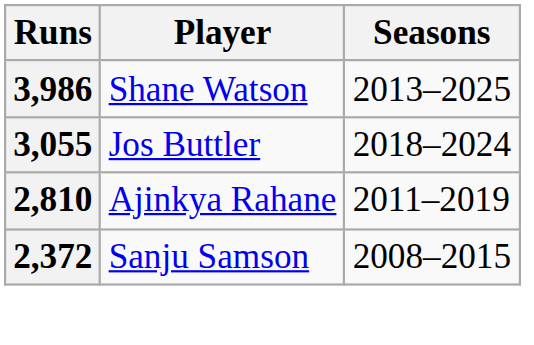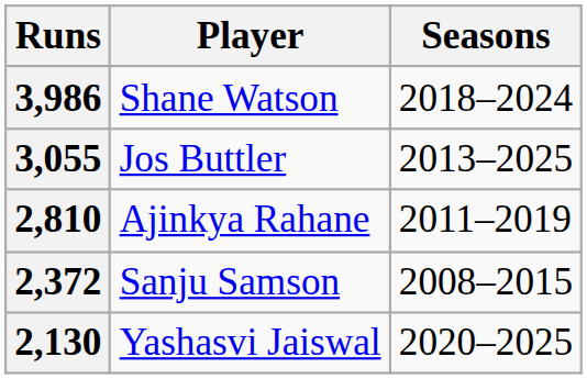 <table class="wikitable">
 <tr>
 <th>Runs</th>
 <th>Player</th>
 <th>Seasons</th>
 </tr>
 <tr>
 <th>3,986</th>
 <td><a href='#'>Shane Watson</a></td>
-<td>2013–2025</td>
+<td>2018–2024</td>
 </tr>
 <tr>
 <th>3,055</th>
 <td><a href='#'>Jos Buttler</a></td>
-<td>2018–2024</td>
+<td>2013–2025</td>
 </tr>
 <tr>
 <th>2,810</th>
 <td><a href='#'>Ajinkya Rahane</a></td>
 <td>2011–2019</td>
 </tr>
 <tr>
 <th>2,372</th>
 <td><a href='#'>Sanju Samson</a></td>
 <td>2008–2015</td>
 </tr>
+<tr>
+<th>2,130</th>
+<td><a href='#'>Yashasvi Jaiswal</a></td>
+<td>2020–2025</td>
+</tr>
 </table>
